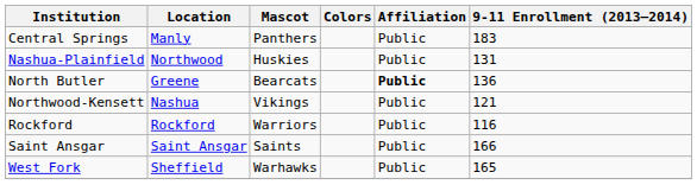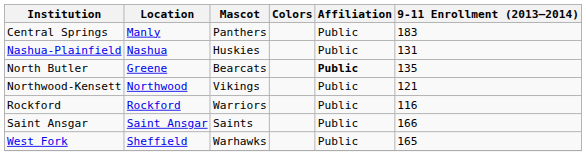 <table class="wikitable">
 <tr>
 <th>Institution</th>
 <th>Location</th>
 <th>Mascot</th>
 <th>Colors</th>
 <th>Affiliation</th>
 <th>9-11 Enrollment (2013–2014)</th>
 </tr>
 <tr>
 <td>Central Springs</td>
 <td><a href='#'>Manly</a></td>
 <td>Panthers</td>
 <td> </td>
 <td>Public</td>
 <td>183</td>
 </tr>
 <tr>
 <td><a href='#'>Nashua-Plainfield</a></td>
-<td><a href='#'>Northwood</a></td>
+<td><a href='#'>Nashua</a></td>
 <td>Huskies</td>
 <td> </td>
 <td>Public</td>
 <td>131</td>
 </tr>
 <tr>
 <td>North Butler</td>
 <td><a href='#'>Greene</a></td>
 <td>Bearcats</td>
 <td> </td>
 <td><strong>Public</strong></td>
-<td>136</td>
+<td>135</td>
 </tr>
 <tr>
 <td>Northwood-Kensett</td>
-<td><a href='#'>Nashua</a></td>
+<td><a href='#'>Northwood</a></td>
 <td>Vikings</td>
 <td> </td>
 <td>Public</td>
 <td>121</td>
 </tr>
 <tr>
 <td>Rockford</td>
 <td><a href='#'>Rockford</a></td>
 <td>Warriors</td>
 <td> </td>
 <td>Public</td>
 <td>116</td>
 </tr>
 <tr>
 <td>Saint Ansgar</td>
 <td><a href='#'>Saint Ansgar</a></td>
 <td>Saints</td>
 <td> </td>
 <td>Public</td>
 <td>166</td>
 </tr>
 <tr>
 <td><a href='#'>West Fork</a></td>
 <td><a href='#'>Sheffield</a></td>
 <td>Warhawks</td>
 <td> </td>
 <td>Public</td>
 <td>165</td>
 </tr>
 <tr>
 </tr>
 </table>
